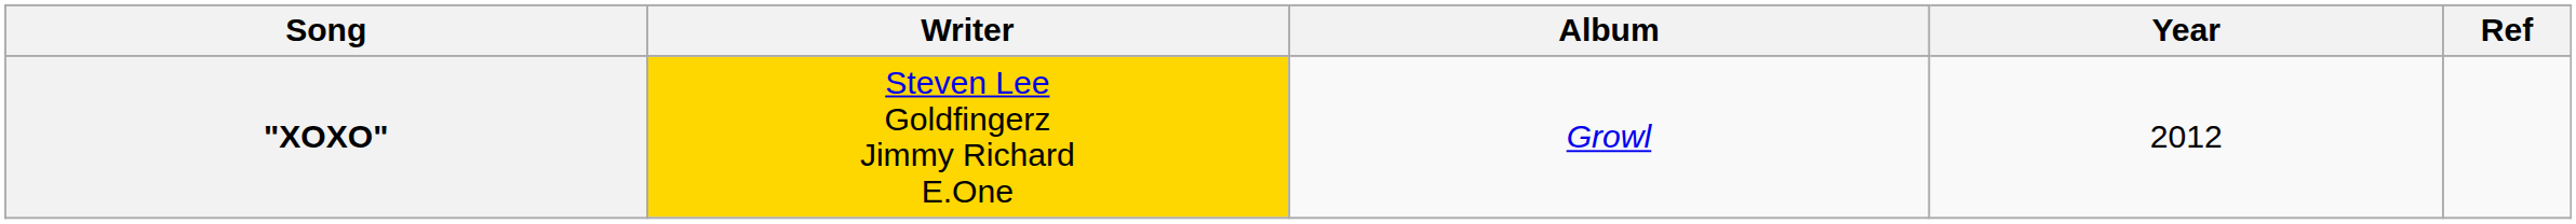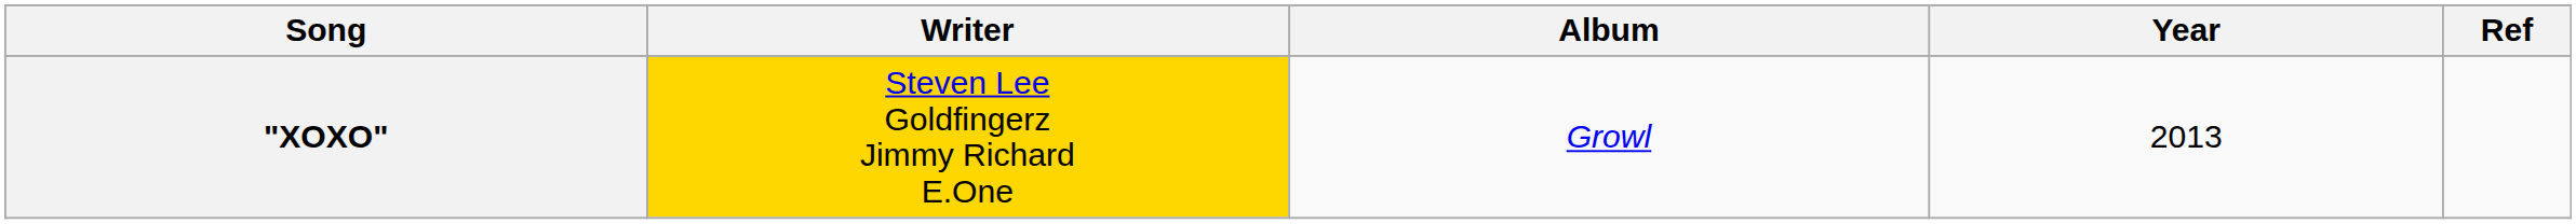 <table class="wikitable" style="text-align:center; width:100%">
 <tr>
 <th style="width:25%">Song</th>
 <th style="width:25%">Writer</th>
 <th style="width:25%">Album</th>
 <th style="width:20%">Year</th>
 <th style="width:5%">Ref</th>
 </tr>
 <tr>
 <th scope="row">"XOXO"</th>
 <td style="background: gold;"><a href='#'>Steven Lee</a><br>Goldfingerz<br>Jimmy Richard<br>E.One</td>
 <td><em><a href='#'>Growl</a></em></td>
-<td>2012</td>
+<td>2013</td>
 <td></td>
 </tr>
 </table>
